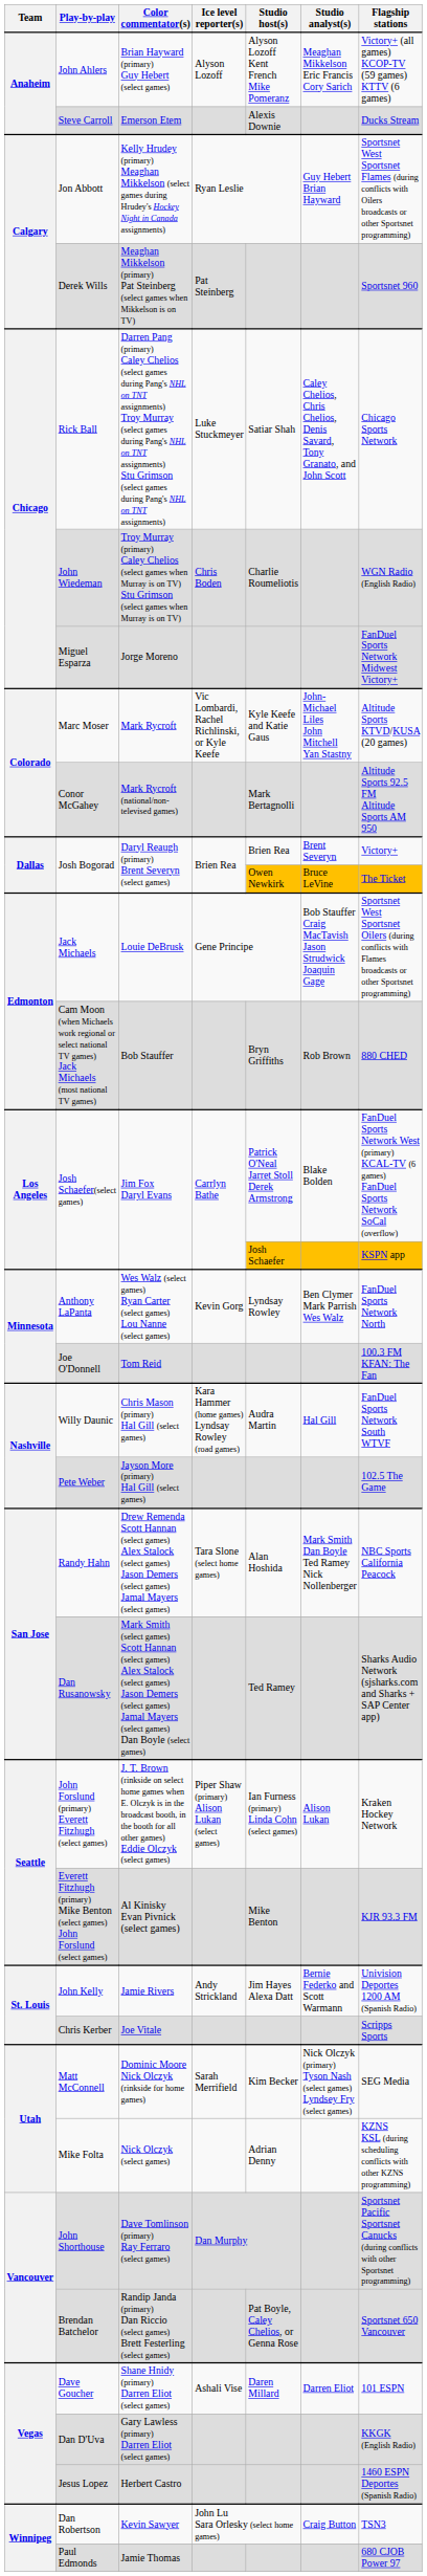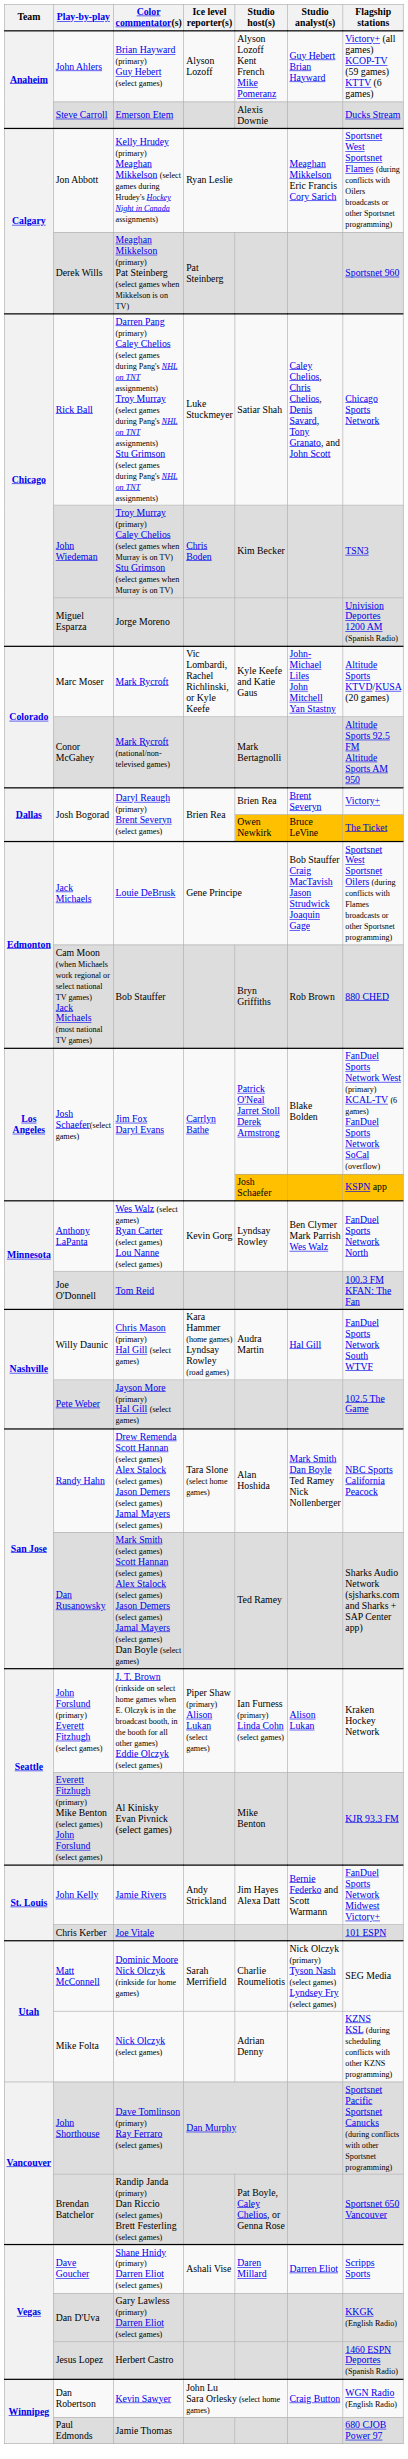 <table class="wikitable">
 <tr>
 <th width=15%>Team</th>
 <th width=30%><a href='#'>Play-by-play</a></th>
 <th width=28%><a href='#'>Color commentator</a>(s)</th>
 <th width=28%>Ice level reporter(s)</th>
 <th width=28%>Studio host(s)</th>
 <th width=28%>Studio analyst(s)</th>
 <th width=35%>Flagship stations</th>
 </tr>
 <tr style="border-top:2px solid #000">
 <th rowspan=2><a href='#'>Anaheim</a></th>
 <td><a href='#'>John Ahlers</a></td>
 <td><a href='#'>Brian Hayward</a> <small>(primary)</small><br><a href='#'>Guy Hebert</a> <small>(select games)</small></td>
 <td>Alyson Lozoff</td>
 <td>Alyson Lozoff<br>Kent French<br><a href='#'>Mike Pomeranz</a></td>
-<td><a href='#'>Meaghan Mikkelson</a><br>Eric Francis<br><a href='#'>Cory Sarich</a></td>
+<td><a href='#'>Guy Hebert</a><br><a href='#'>Brian Hayward</a></td>
 <td><a href='#'>Victory+</a> (all games) <br><a href='#'>KCOP-TV</a> (59 games)<br><a href='#'>KTTV</a> (6 games)</td>
 </tr>
 <tr bgcolor="#DDDDDD">
 <td><a href='#'>Steve Carroll</a></td>
 <td><a href='#'>Emerson Etem</a></td>
 <td></td>
 <td>Alexis Downie</td>
 <td></td>
 <td><a href='#'>Ducks Stream</a></td>
 </tr>
 <tr style="border-top:2px solid #000">
 <th rowspan=2><a href='#'>Calgary</a></th>
 <td>Jon Abbott</td>
 <td><a href='#'>Kelly Hrudey</a> <small>(primary)</small><br><a href='#'>Meaghan Mikkelson</a> <small>(select games during Hrudey's <em><a href='#'>Hockey Night in Canada</a></em> assignments)</small></td>
 <td colspan=2>Ryan Leslie</td>
-<td><a href='#'>Guy Hebert</a><br><a href='#'>Brian Hayward</a></td>
+<td><a href='#'>Meaghan Mikkelson</a><br>Eric Francis<br><a href='#'>Cory Sarich</a></td>
 <td><a href='#'>Sportsnet West</a><br><a href='#'>Sportsnet Flames</a> <small>(during conflicts with Oilers broadcasts or other Sportsnet programming)</small></td>
 </tr>
 <tr bgcolor="#DDDDDD">
 <td>Derek Wills</td>
 <td><a href='#'>Meaghan Mikkelson</a> <small>(primary)</small><br>Pat Steinberg <small>(select games when Mikkelson is on TV)</small></td>
 <td>Pat Steinberg</td>
 <td></td>
 <td></td>
 <td><a href='#'>Sportsnet 960</a></td>
 </tr>
 <tr style="border-top:2px solid #000">
 <th rowspan=3><a href='#'>Chicago</a></th>
 <td><a href='#'>Rick Ball</a></td>
 <td><a href='#'>Darren Pang</a> <small>(primary)</small><br><a href='#'>Caley Chelios</a> <small>(select games during Pang's <em><a href='#'>NHL on TNT</a></em> assignments)</small><br><a href='#'>Troy Murray</a> <small>(select games during Pang's <em><a href='#'>NHL on TNT</a></em> assignments)</small><br><a href='#'>Stu Grimson</a> <small>(select games during Pang's <em><a href='#'>NHL on TNT</a></em> assignments)</small></td>
 <td>Luke Stuckmeyer</td>
 <td>Satiar Shah</td>
 <td><a href='#'>Caley Chelios</a>, <a href='#'>Chris Chelios</a>, <a href='#'>Denis Savard</a>, <a href='#'>Tony Granato</a>, and <a href='#'>John Scott</a></td>
 <td><a href='#'>Chicago Sports Network</a></td>
 </tr>
 <tr bgcolor="#DDDDDD">
 <td><a href='#'>John Wiedeman</a></td>
 <td><a href='#'>Troy Murray</a> <small>(primary)</small><br><a href='#'>Caley Chelios</a> <small>(select games when Murray is on TV)</small><br><a href='#'>Stu Grimson</a> <small>(select games when Murray is on TV)</small></td>
 <td><a href='#'>Chris Boden</a></td>
-<td>Charlie Roumeliotis</td>
+<td>Kim Becker</td>
 <td></td>
-<td><a href='#'>WGN Radio</a> <small>(English Radio)</small></td>
+<td><a href='#'>TSN3</a></td>
 </tr>
 <tr bgcolor="#DDDDDD">
 <td>Miguel Esparza</td>
 <td>Jorge Moreno</td>
 <td></td>
 <td></td>
 <td></td>
-<td><a href='#'>FanDuel Sports Network Midwest</a><br><a href='#'>Victory+</a> </td>
+<td><a href='#'>Univision Deportes 1200 AM</a> <small>(Spanish Radio)</small></td>
 </tr>
 <tr style="border-top:2px solid #000">
 <th rowspan=2><a href='#'>Colorado</a></th>
 <td>Marc Moser</td>
 <td><a href='#'>Mark Rycroft</a></td>
 <td>Vic Lombardi, Rachel Richlinski, or Kyle Keefe</td>
 <td>Kyle Keefe and Katie Gaus</td>
 <td><a href='#'>John-Michael Liles</a><br><a href='#'>John Mitchell</a><br><a href='#'>Yan Stastny</a></td>
 <td><a href='#'>Altitude Sports</a><br><a href='#'>KTVD</a>/<a href='#'>KUSA</a> (20 games)</td>
 </tr>
 <tr bgcolor="#DDDDDD">
 <td>Conor McGahey</td>
 <td><a href='#'>Mark Rycroft</a> <small>(national/non-televised games)</small></td>
 <td></td>
 <td>Mark Bertagnolli</td>
 <td></td>
 <td><a href='#'>Altitude Sports 92.5 FM</a><br><a href='#'>Altitude Sports AM 950</a></td>
 </tr>
 <tr style="border-top:2px solid #000">
 <th rowspan=2><a href='#'>Dallas</a></th>
 <td rowspan=2>Josh Bogorad</td>
 <td rowspan=2><a href='#'>Daryl Reaugh</a> <small>(primary)</small><br><a href='#'>Brent Severyn</a> <small>(select games)</small></td>
 <td rowspan=2>Brien Rea</td>
 <td>Brien Rea</td>
 <td><a href='#'>Brent Severyn</a></td>
 <td><a href='#'>Victory+</a></td>
 </tr>
 <tr bgcolor="#FFC000">
 <td>Owen Newkirk</td>
 <td>Bruce LeVine</td>
 <td><a href='#'>The Ticket</a></td>
 </tr>
 <tr style="border-top:2px solid #000">
 <th rowspan=2><a href='#'>Edmonton</a></th>
 <td><a href='#'>Jack Michaels</a></td>
 <td><a href='#'>Louie DeBrusk</a></td>
 <td colspan=2>Gene Principe</td>
 <td>Bob Stauffer<br><a href='#'>Craig MacTavish</a><br><a href='#'>Jason Strudwick</a><br><a href='#'>Joaquin Gage</a></td>
 <td><a href='#'>Sportsnet West</a><br><a href='#'>Sportsnet Oilers</a> <small>(during conflicts with Flames broadcasts or other Sportsnet programming)</small></td>
 </tr>
 <tr bgcolor="#DDDDDD">
 <td>Cam Moon <small>(when Michaels work regional or select national TV games)</small><br><a href='#'>Jack Michaels</a> <small>(most national TV games)</small></td>
 <td>Bob Stauffer</td>
 <td></td>
 <td>Bryn Griffiths</td>
 <td>Rob Brown</td>
 <td><a href='#'>880 CHED</a></td>
 </tr>
 <tr style="border-top:2px solid #000">
 <th rowspan=2><a href='#'>Los Angeles</a></th>
 <td rowspan=2><a href='#'>Josh Schaefer</a><small>(select games)</small></td>
 <td rowspan=2><a href='#'>Jim Fox</a><br><a href='#'>Daryl Evans</a></td>
 <td rowspan=2><a href='#'>Carrlyn Bathe</a></td>
 <td><a href='#'>Patrick O'Neal</a><br><a href='#'>Jarret Stoll</a><br><a href='#'>Derek Armstrong</a></td>
 <td>Blake Bolden</td>
 <td><a href='#'>FanDuel Sports Network West</a> <small>(primary)</small><br><a href='#'>KCAL-TV</a> <small>(6 games)</small><br><a href='#'>FanDuel Sports Network SoCal</a> <small>(overflow)</small></td>
 </tr>
 <tr bgcolor="#FFC000">
 <td>Josh Schaefer</td>
 <td></td>
 <td><a href='#'>KSPN</a> app</td>
 </tr>
 <tr style="border-top:2px solid #000">
 <th rowspan=2><a href='#'>Minnesota</a></th>
 <td><a href='#'>Anthony LaPanta</a></td>
 <td><a href='#'>Wes Walz</a> <small>(select games)</small><br><a href='#'>Ryan Carter</a> <small>(select games)</small><br><a href='#'>Lou Nanne</a> <small>(select games)</small></td>
 <td>Kevin Gorg</td>
 <td>Lyndsay Rowley</td>
 <td>Ben Clymer <br> Mark Parrish <br> <a href='#'>Wes Walz</a></td>
 <td><a href='#'>FanDuel Sports Network North</a></td>
 </tr>
 <tr bgcolor="#DDDDDD">
 <td>Joe O'Donnell</td>
 <td><a href='#'>Tom Reid</a></td>
 <td></td>
 <td></td>
 <td></td>
 <td><a href='#'>100.3 FM KFAN: The Fan</a></td>
 </tr>
 <tr style="border-top:2px solid #000">
 <th rowspan="2"><a href='#'>Nashville</a></th>
 <td>Willy Daunic</td>
 <td><a href='#'>Chris Mason</a> <small>(primary)</small><br><a href='#'>Hal Gill</a> <small>(select games)</small></td>
 <td>Kara Hammer <small>(home games)</small><br>Lyndsay Rowley <small>(road games)</small></td>
 <td>Audra Martin</td>
 <td><a href='#'>Hal Gill</a></td>
 <td><a href='#'>FanDuel Sports Network South</a><br><a href='#'>WTVF</a> </td>
 </tr>
 <tr bgcolor="#DDDDDD">
 <td><a href='#'>Pete Weber</a></td>
 <td><a href='#'>Jayson More</a> <small>(primary)</small><br><a href='#'>Hal Gill</a> <small>(select games)</small></td>
 <td></td>
 <td></td>
 <td></td>
 <td><a href='#'>102.5 The Game</a></td>
 </tr>
 <tr style="border-top:2px solid #000">
 <th rowspan=2><a href='#'>San Jose</a></th>
 <td><a href='#'>Randy Hahn</a></td>
 <td><a href='#'>Drew Remenda</a> <br><a href='#'>Scott Hannan</a> <small>(select games)</small><br><a href='#'>Alex Stalock</a> <small>(select games)</small><br><a href='#'>Jason Demers</a> <small>(select games)</small><br><a href='#'>Jamal Mayers</a> <small>(select games)</small></td>
 <td>Tara Slone <small>(select home games)</small></td>
 <td>Alan Hoshida</td>
 <td><a href='#'>Mark Smith</a><br><a href='#'>Dan Boyle</a><br>Ted Ramey<br>Nick Nollenberger</td>
 <td><a href='#'>NBC Sports California</a><br><a href='#'>Peacock</a></td>
 </tr>
 <tr bgcolor="#DDDDDD">
 <td><a href='#'>Dan Rusanowsky</a></td>
 <td><a href='#'>Mark Smith</a> <small>(select games)</small><br><a href='#'>Scott Hannan</a> <small>(select games)</small><br><a href='#'>Alex Stalock</a> <small>(select games)</small><br><a href='#'>Jason Demers</a> <small>(select games)</small><br><a href='#'>Jamal Mayers</a> <small>(select games)</small><br> Dan Boyle <small>(select games)</small></td>
 <td></td>
 <td>Ted Ramey</td>
 <td></td>
 <td>Sharks Audio Network (sjsharks.com and Sharks + SAP Center app)</td>
 </tr>
 <tr style="border-top:2px solid #000">
 <th rowspan=2><a href='#'>Seattle</a></th>
 <td><a href='#'>John Forslund</a> <small>(primary)</small><br><a href='#'>Everett Fitzhugh</a> <small>(select games)</small></td>
 <td><a href='#'>J. T. Brown</a> <small>(rinkside on select home games when E. Olczyk is in the broadcast booth, in the booth for all other games)</small><br><a href='#'>Eddie Olczyk</a> <small>(select games)</small></td>
 <td>Piper Shaw <small>(primary)</small><br><a href='#'>Alison Lukan</a> <small>(select games)</small></td>
 <td>Ian Furness <small>(primary)</small><br><a href='#'>Linda Cohn</a> <small>(select games)</small></td>
 <td><a href='#'>Alison Lukan</a></td>
 <td>Kraken Hockey Network</td>
 </tr>
 <tr bgcolor="#DDDDDD">
 <td><a href='#'>Everett Fitzhugh</a> <small>(primary)</small><br>Mike Benton <small>(select games)</small><br><a href='#'>John Forslund</a> <small>(select games)</small></td>
 <td>Al Kinisky<br>Evan Pivnick (select games)</td>
 <td></td>
 <td>Mike Benton</td>
 <td></td>
 <td><a href='#'>KJR 93.3 FM</a></td>
 </tr>
 <tr style="border-top:2px solid #000">
 <th rowspan=2><a href='#'>St. Louis</a></th>
 <td><a href='#'>John Kelly</a></td>
 <td><a href='#'>Jamie Rivers</a></td>
 <td>Andy Strickland</td>
 <td>Jim Hayes<br>Alexa Datt</td>
 <td><a href='#'>Bernie Federko</a> and Scott Warmann</td>
-<td><a href='#'>Univision Deportes 1200 AM</a> <small>(Spanish Radio)</small></td>
+<td><a href='#'>FanDuel Sports Network Midwest</a><br><a href='#'>Victory+</a> </td>
 </tr>
 <tr bgcolor="#DDDDDD">
 <td>Chris Kerber</td>
 <td><a href='#'>Joe Vitale</a></td>
 <td></td>
 <td></td>
 <td></td>
-<td><a href='#'>Scripps Sports</a><br></td>
+<td><a href='#'>101 ESPN</a></td>
 </tr>
 <tr style="border-top:2px solid #000">
 <th rowspan=2><a href='#'>Utah</a></th>
 <td><a href='#'>Matt McConnell</a></td>
 <td><a href='#'>Dominic Moore</a><br><a href='#'>Nick Olczyk</a> <small>(rinkside for home games)</small></td>
 <td>Sarah Merrifield</td>
-<td>Kim Becker</td>
+<td>Charlie Roumeliotis</td>
 <td>Nick Olczyk <small>(primary)</small><br><a href='#'>Tyson Nash</a> <small>(select games)</small><br><a href='#'>Lyndsey Fry</a> <small>(select games)</small></td>
 <td>SEG Media</td>
 </tr>
 <tr>
 <td>Mike Folta</td>
 <td><a href='#'>Nick Olczyk</a> <small>(select games)</small></td>
 <td></td>
 <td>Adrian Denny</td>
 <td></td>
 <td><a href='#'>KZNS</a><br><a href='#'>KSL</a> <small>(during scheduling conflicts with other KZNS programming)</small></td>
 </tr>
 <tr bgcolor="#DDDDDD">
 <th rowspan=2><a href='#'>Vancouver</a></th>
 <td><a href='#'>John Shorthouse</a></td>
 <td><a href='#'>Dave Tomlinson</a> <small>(primary)</small><br><a href='#'>Ray Ferraro</a> <small>(select games)</small></td>
 <td colspan="2"><a href='#'>Dan Murphy</a></td>
 <td></td>
 <td><a href='#'>Sportsnet Pacific</a><br><a href='#'>Sportsnet Canucks</a> <small>(during conflicts with other Sportsnet programming)</small></td>
 </tr>
 <tr bgcolor="#DDDDDD">
 <td>Brendan Batchelor</td>
 <td>Randip Janda <small>(primary)</small><br>Dan Riccio <small>(select games)</small><br>Brett Festerling <small>(select games)</small></td>
 <td></td>
 <td>Pat Boyle, <a href='#'>Caley Chelios</a>, or Genna Rose</td>
 <td></td>
 <td><a href='#'>Sportsnet 650 Vancouver</a></td>
 </tr>
 <tr style="border-top:2px solid #000">
 <th rowspan=3><a href='#'>Vegas</a></th>
 <td><a href='#'>Dave Goucher</a></td>
 <td><a href='#'>Shane Hnidy</a> <small>(primary)</small><br><a href='#'>Darren Eliot</a> <small>(select games)</small></td>
 <td>Ashali Vise</td>
 <td><a href='#'>Daren Millard</a></td>
 <td><a href='#'>Darren Eliot</a></td>
-<td><a href='#'>101 ESPN</a></td>
+<td><a href='#'>Scripps Sports</a><br></td>
 </tr>
 <tr bgcolor="#DDDDDD">
 <td>Dan D'Uva</td>
 <td>Gary Lawless <small>(primary)</small><br><a href='#'>Darren Eliot</a> <small>(select games)</small></td>
 <td></td>
 <td></td>
 <td></td>
 <td><a href='#'>KKGK</a> <small>(English Radio)</small></td>
 </tr>
 <tr bgcolor="#DDDDDD">
 <td>Jesus Lopez</td>
 <td>Herbert Castro</td>
 <td></td>
 <td></td>
 <td></td>
 <td><a href='#'>1460 ESPN Deportes</a> <small>(Spanish Radio)</small></td>
 </tr>
 <tr style="border-top:2px solid #000">
 <th rowspan=2><a href='#'>Winnipeg</a></th>
 <td>Dan Robertson</td>
 <td><a href='#'>Kevin Sawyer</a></td>
 <td colspan=2>John Lu <br> Sara Orlesky<small> (select home games)</small></td>
 <td><a href='#'>Craig Button</a></td>
-<td><a href='#'>TSN3</a></td>
+<td><a href='#'>WGN Radio</a> <small>(English Radio)</small></td>
 </tr>
 <tr bgcolor="#DDDDDD">
 <td>Paul Edmonds</td>
 <td>Jamie Thomas</td>
 <td></td>
 <td></td>
 <td></td>
 <td><a href='#'>680 CJOB</a><br><a href='#'>Power 97</a></td>
 </tr>
 </table>
